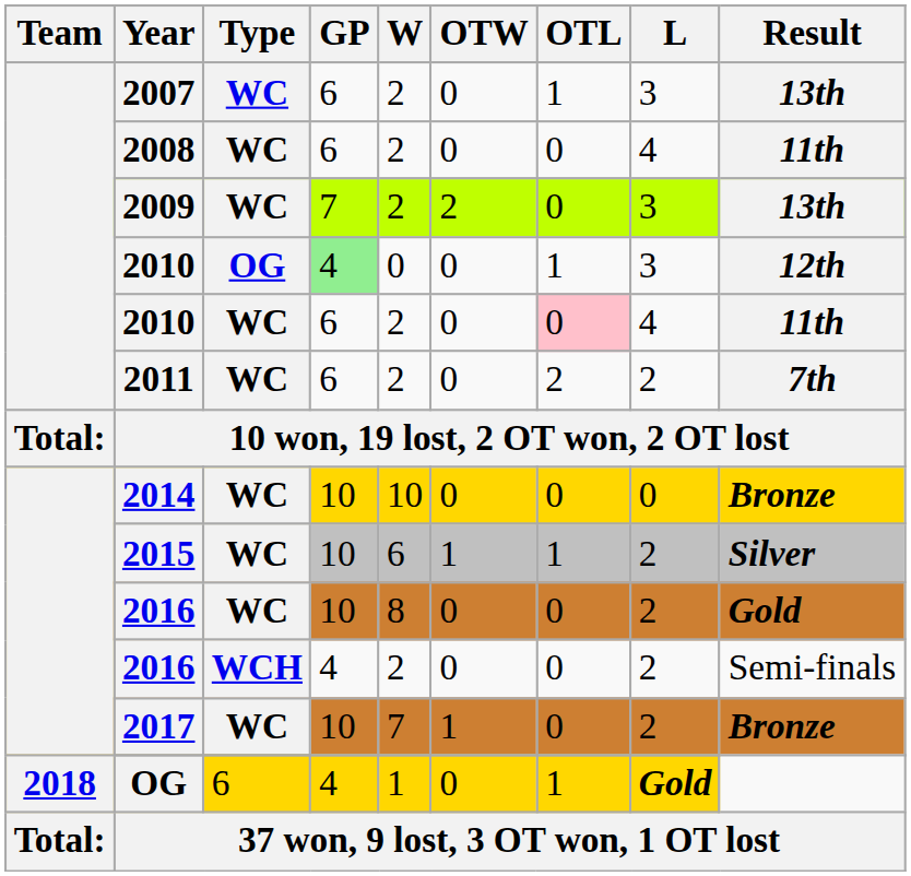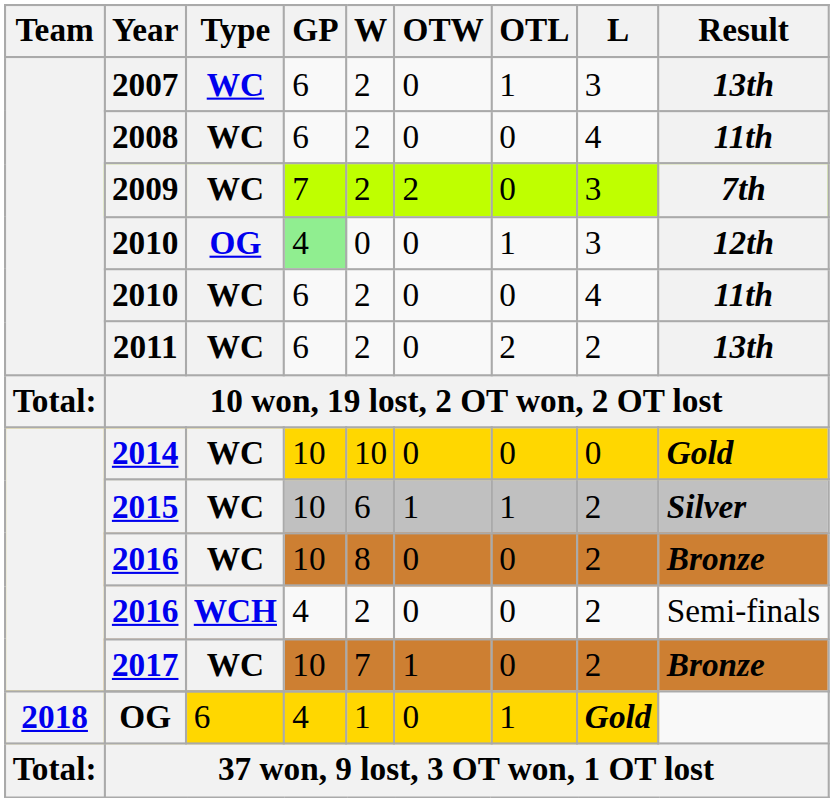 <table class="wikitable">
 <tr>
 <th>Team</th>
 <th>Year</th>
 <th>Type</th>
 <th>GP</th>
 <th>W</th>
 <th>OTW</th>
 <th>OTL</th>
 <th>L</th>
 <th>Result</th>
 </tr>
 <tr>
 <th rowspan="6"></th>
 <th>2007</th>
 <th><a href='#'>WC</a></th>
 <td>6</td>
 <td>2</td>
 <td>0</td>
 <td>1</td>
 <td>3</td>
 <th><em>13th</em></th>
 </tr>
 <tr>
 <th>2008</th>
 <th>WC</th>
 <td>6</td>
 <td>2</td>
 <td>0</td>
 <td>0</td>
 <td>4</td>
 <th><em>11th</em></th>
 </tr>
 <tr bgcolor="#bfff00">
 <th>2009</th>
 <th>WC</th>
 <td>7</td>
 <td>2</td>
 <td>2</td>
 <td>0</td>
 <td>3</td>
-<th><em>13th</em></th>
+<th><em>7th</em></th>
 </tr>
 <tr>
 <th>2010</th>
 <th><a href='#'>OG</a></th>
 <td style="background: lightgreen;">4</td>
 <td>0</td>
 <td>0</td>
 <td>1</td>
 <td>3</td>
 <th><em>12th</em></th>
 </tr>
 <tr>
 <th>2010</th>
 <th>WC</th>
 <td>6</td>
 <td>2</td>
 <td>0</td>
-<td style="background: pink;">0</td>
+<td>0</td>
 <td>4</td>
 <th><em>11th</em></th>
 </tr>
 <tr>
 <th>2011</th>
 <th>WC</th>
 <td>6</td>
 <td>2</td>
 <td>0</td>
 <td>2</td>
 <td>2</td>
-<th><em>7th</em></th>
+<th><em>13th</em></th>
 </tr>
 <tr>
 <th>Total:</th>
 <th colspan="8">10 won, 19 lost, 2 OT won, 2 OT lost</th>
 </tr>
 <tr bgcolor="#ffd700">
 <th rowspan="6"></th>
 <th><a href='#'>2014</a></th>
 <th>WC</th>
 <td>10</td>
 <td>10</td>
 <td>0</td>
 <td>0</td>
 <td>0</td>
-<td><strong><em>Bronze</em></strong></td>
+<td><strong><em>Gold</em></strong></td>
 </tr>
 <tr bgcolor="#c0c0c0">
 <th><a href='#'>2015</a></th>
 <th>WC</th>
 <td>10</td>
 <td>6</td>
 <td>1</td>
 <td>1</td>
 <td>2</td>
 <td><strong><em>Silver</em></strong></td>
 </tr>
 <tr bgcolor="#cd7f32">
 <th><a href='#'>2016</a></th>
 <th>WC</th>
 <td>10</td>
 <td>8</td>
 <td>0</td>
 <td>0</td>
 <td>2</td>
-<td><strong><em>Gold</em></strong></td>
+<td><strong><em>Bronze</em></strong></td>
 </tr>
 <tr>
 <th><a href='#'>2016</a></th>
 <th><a href='#'>WCH</a></th>
 <td>4</td>
 <td>2</td>
 <td>0</td>
 <td>0</td>
 <td>2</td>
 <td>Semi-finals</td>
 </tr>
 <tr bgcolor="#cd7f32">
 <th><a href='#'>2017</a></th>
 <th>WC</th>
 <td>10</td>
 <td>7</td>
 <td>1</td>
 <td>0</td>
 <td>2</td>
 <td><strong><em>Bronze</em></strong></td>
 </tr>
 <tr>
 </tr>
 <tr bgcolor="#ffd700">
 <th><a href='#'>2018</a></th>
 <th>OG</th>
 <td>6</td>
 <td>4</td>
 <td>1</td>
 <td>0</td>
 <td>1</td>
 <td><strong><em>Gold</em></strong></td>
 </tr>
 <tr>
 <th>Total:</th>
 <th colspan="8">37 won, 9 lost, 3 OT won, 1 OT lost</th>
 </tr>
 </table>
